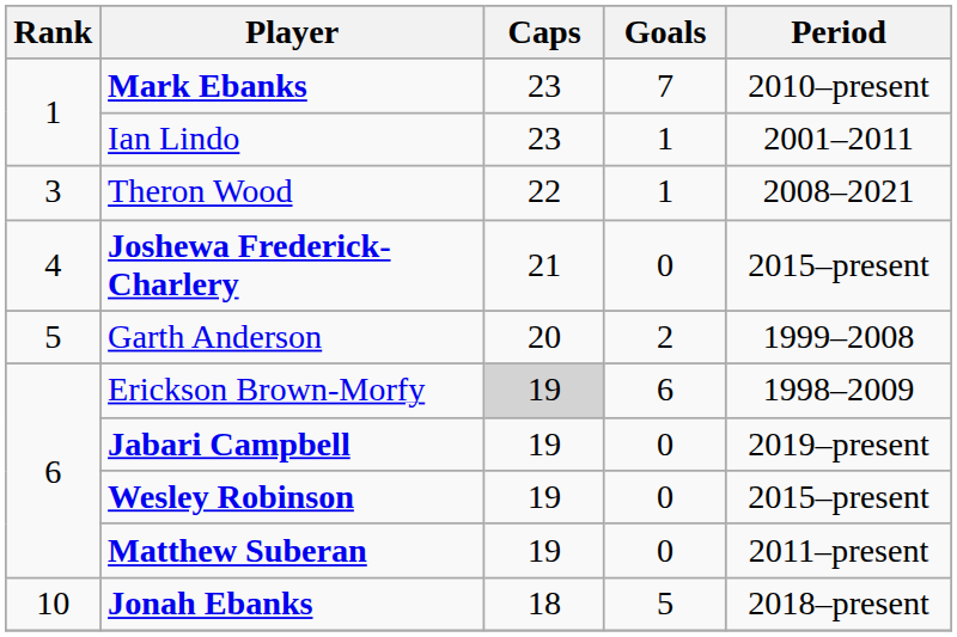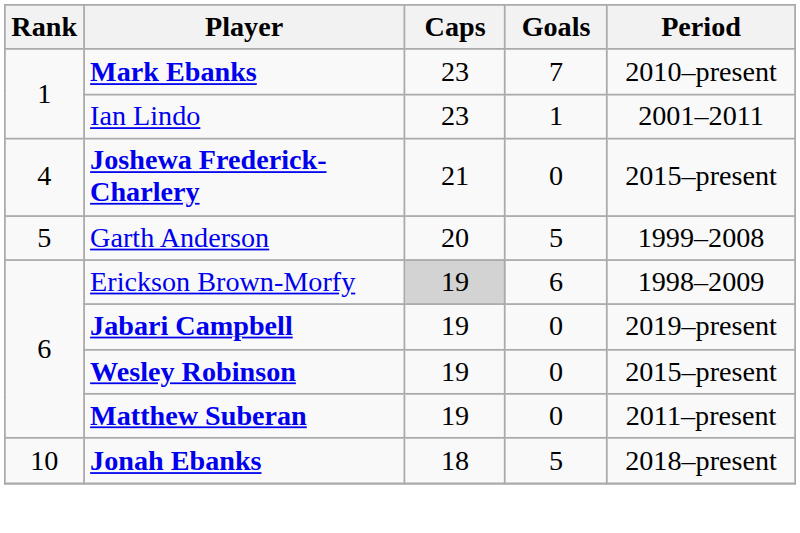 <table class="wikitable sortable" style="text-align:center;">
 <tr>
 <th width=30px>Rank</th>
 <th style="width:175px;">Player</th>
 <th width=50px>Caps</th>
 <th width=50px>Goals</th>
 <th style="width:100px;">Period</th>
 </tr>
 <tr>
 <td rowspan=2>1</td>
 <td align=left><strong><a href='#'>Mark Ebanks</a></strong></td>
 <td>23</td>
 <td>7</td>
 <td>2010–present</td>
 </tr>
 <tr>
 <td align=left><a href='#'>Ian Lindo</a></td>
 <td>23</td>
 <td>1</td>
 <td>2001–2011</td>
 </tr>
 <tr>
-<td>3</td>
-<td align=left><a href='#'>Theron Wood</a></td>
-<td>22</td>
-<td>1</td>
-<td>2008–2021</td>
-</tr>
-<tr>
 <td>4</td>
 <td align=left><strong><a href='#'>Joshewa Frederick-Charlery</a></strong></td>
 <td>21</td>
 <td>0</td>
 <td>2015–present</td>
 </tr>
 <tr>
 <td>5</td>
 <td align=left><a href='#'>Garth Anderson</a></td>
 <td>20</td>
-<td>2</td>
+<td>5</td>
 <td>1999–2008</td>
 </tr>
 <tr>
 <td rowspan=4>6</td>
 <td align=left><a href='#'>Erickson Brown-Morfy</a></td>
 <td style="background: lightgrey;">19</td>
 <td>6</td>
 <td>1998–2009</td>
 </tr>
 <tr>
 <td align=left><strong><a href='#'>Jabari Campbell</a></strong></td>
 <td>19</td>
 <td>0</td>
 <td>2019–present</td>
 </tr>
 <tr>
 <td align=left><strong><a href='#'>Wesley Robinson</a></strong></td>
 <td>19</td>
 <td>0</td>
 <td>2015–present</td>
 </tr>
 <tr>
 <td align=left><strong><a href='#'>Matthew Suberan</a></strong></td>
 <td>19</td>
 <td>0</td>
 <td>2011–present</td>
 </tr>
 <tr>
 <td>10</td>
 <td align=left><strong><a href='#'>Jonah Ebanks</a></strong></td>
 <td>18</td>
 <td>5</td>
 <td>2018–present</td>
 </tr>
 <tr>
 </tr>
 </table>
